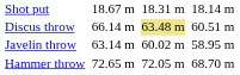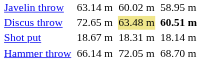 <table>
 <tr>
+</tr>
+<tr>
+<td><a href='#'>Javelin throw</a></td>
+<td></td>
+<td>63.14 m</td>
+<td></td>
+<td>60.02 m</td>
+<td></td>
+<td>58.95 m</td>
+</tr>
+<tr>
+<td><a href='#'>Discus throw</a></td>
+<td></td>
+<td>72.65 m</td>
+<td></td>
+<td style="background: khaki;">63.48 m</td>
+<td></td>
+<td><strong>60.51 m</strong></td>
 </tr>
 <tr>
 <td><a href='#'>Shot put</a></td>
 <td></td>
 <td>18.67 m</td>
 <td></td>
 <td>18.31 m</td>
 <td></td>
 <td>18.14 m</td>
 </tr>
 <tr>
-<td><a href='#'>Discus throw</a></td>
+<td><a href='#'>Hammer throw</a></td>
 <td></td>
 <td>66.14 m</td>
-<td></td>
-<td style="background: khaki;">63.48 m</td>
-<td></td>
-<td>60.51 m</td>
-</tr>
-<tr>
-<td><a href='#'>Javelin throw</a></td>
-<td></td>
-<td>63.14 m</td>
-<td></td>
-<td>60.02 m</td>
-<td></td>
-<td>58.95 m</td>
-</tr>
-<tr>
-<td><a href='#'>Hammer throw</a></td>
-<td></td>
-<td>72.65 m</td>
 <td></td>
 <td>72.05 m</td>
 <td></td>
 <td>68.70 m</td>
 </tr>
 </table>
